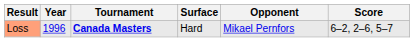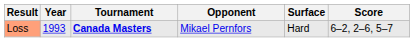 <table class="sortable wikitable">
 <tr>
 <th style="width:40px">Result</th>
 <th style="width:40px">Year</th>
 <th style="width:160px">Tournament</th>
+<th style="width:160px">Opponent</th>
 <th style="width:60px">Surface</th>
-<th style="width:160px">Opponent</th>
 <th style="width:120px" class="unsortable">Score</th>
 </tr>
 <tr style="background:#e9e9e9;">
 <td bgcolor="FFA07A">Loss</td>
-<td><a href='#'>1996</a></td>
+<td><a href='#'>1993</a></td>
 <td><strong><a href='#'>Canada Masters</a></strong></td>
+<td> <a href='#'>Mikael Pernfors</a></td>
 <td>Hard</td>
-<td> <a href='#'>Mikael Pernfors</a></td>
 <td>6–2, 2–6, 5–7</td>
 </tr>
 </table>
